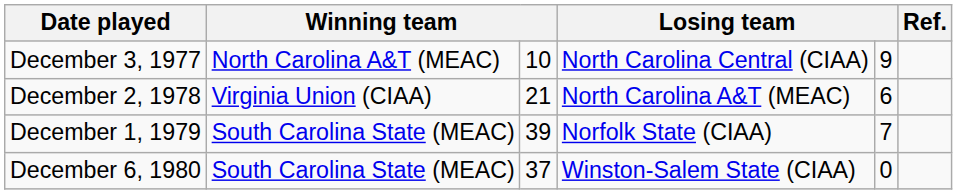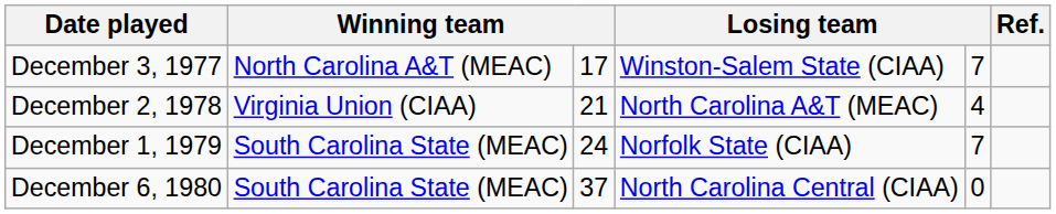 <table class="wikitable sortable" font=90%">
 <tr>
 <th>Date played</th>
 <th colspan="2">Winning team</th>
 <th colspan="2">Losing team</th>
 <th colspan="1" class=unsortable>Ref.</th>
 </tr>
 <tr>
 <td>December 3, 1977</td>
 <td><a href='#'>North Carolina A&T</a> (MEAC)</td>
-<td>10</td>
-<td><a href='#'>North Carolina Central</a> (CIAA)</td>
-<td align=center>9</td>
+<td>17</td>
+<td><a href='#'>Winston-Salem State</a> (CIAA)</td>
+<td align=center>7</td>
 <td align=center></td>
 </tr>
 <tr>
 <td>December 2, 1978</td>
 <td><a href='#'>Virginia Union</a> (CIAA)</td>
 <td>21</td>
 <td><a href='#'>North Carolina A&T</a> (MEAC)</td>
-<td align=center>6</td>
+<td align=center>4</td>
 <td align=center></td>
 </tr>
 <tr>
 <td>December 1, 1979</td>
 <td><a href='#'>South Carolina State</a> (MEAC)</td>
-<td>39</td>
+<td>24</td>
 <td><a href='#'>Norfolk State</a> (CIAA)</td>
 <td align=center>7</td>
 <td align=center></td>
 </tr>
 <tr>
 <td>December 6, 1980</td>
 <td><a href='#'>South Carolina State</a> (MEAC)</td>
 <td>37</td>
-<td><a href='#'>Winston-Salem State</a> (CIAA)</td>
+<td><a href='#'>North Carolina Central</a> (CIAA)</td>
 <td align=center>0</td>
 <td align=center></td>
 </tr>
 </table>
